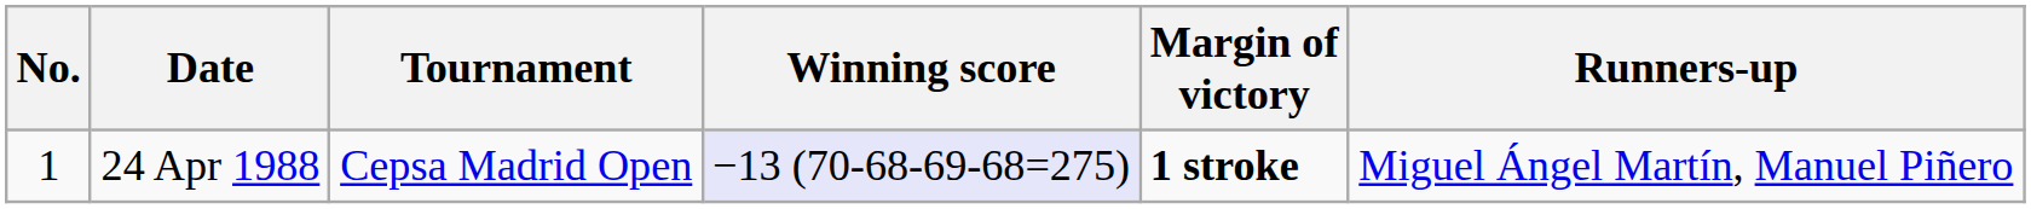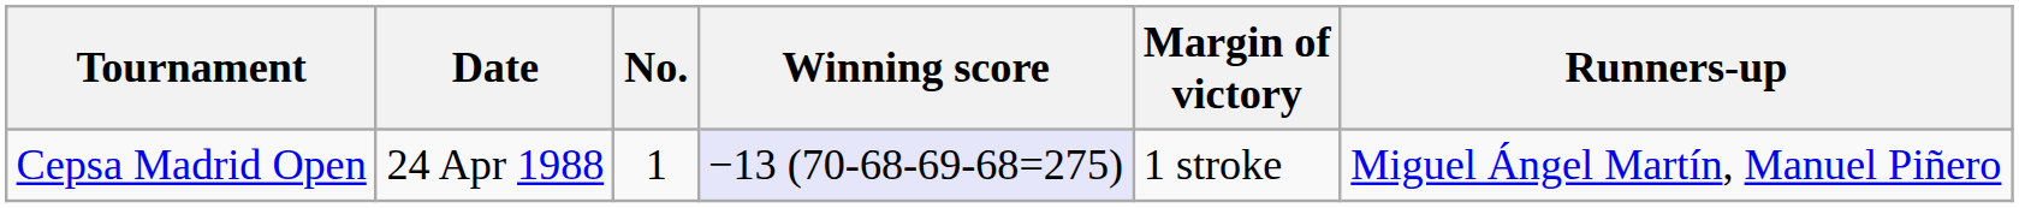 <table class="wikitable" style="font-size:95%;">
 <tr>
+<th>Tournament</th>
+<th>Date</th>
 <th>No.</th>
-<th>Date</th>
-<th>Tournament</th>
 <th>Winning score</th>
 <th>Margin of<br>victory</th>
 <th>Runners-up</th>
 </tr>
 <tr>
+<td><a href='#'>Cepsa Madrid Open</a></td>
+<td align=right>24 Apr <a href='#'>1988</a></td>
 <td align=center>1</td>
-<td align=right>24 Apr <a href='#'>1988</a></td>
-<td><a href='#'>Cepsa Madrid Open</a></td>
 <td style="background: lavender;">−13 (70-68-69-68=275)</td>
-<td><strong>1 stroke</strong></td>
+<td>1 stroke</td>
 <td> <a href='#'>Miguel Ángel Martín</a>,  <a href='#'>Manuel Piñero</a></td>
 </tr>
 </table>
